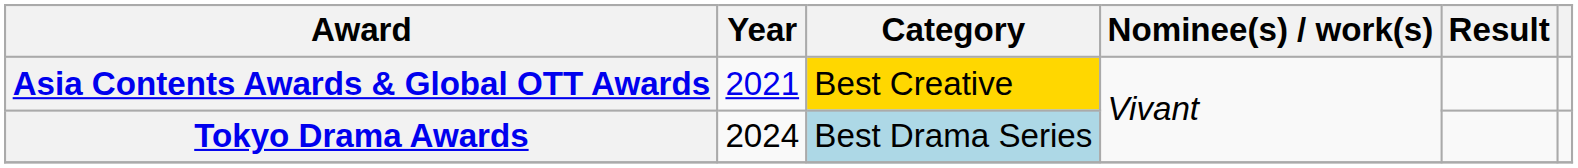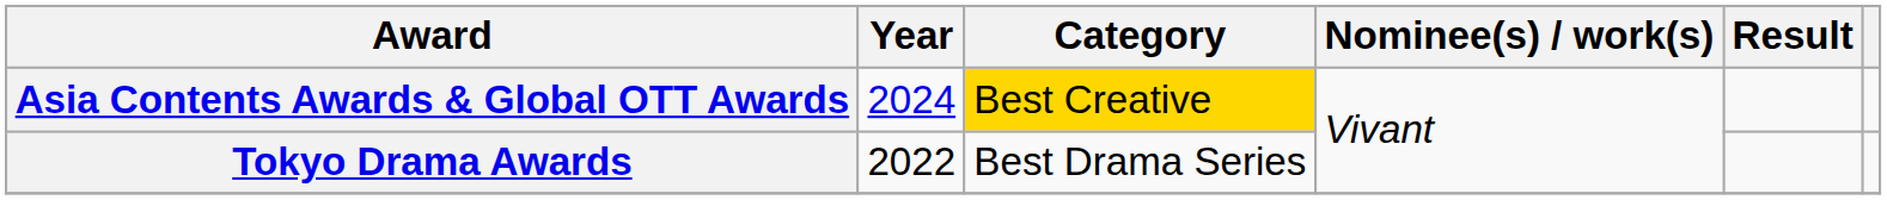 <table class="wikitable plainrowheaders sortable">
 <tr>
 <th scope="col">Award</th>
 <th scope="col">Year</th>
 <th scope="col">Category</th>
 <th scope="col">Nominee(s) / work(s)</th>
 <th scope="col">Result</th>
 <th scope="col" class="unsortable"></th>
 </tr>
 <tr>
 <th scope="row"><a href='#'>Asia Contents Awards & Global OTT Awards</a></th>
-<td style="text-align:center"><a href='#'>2021</a></td>
+<td style="text-align:center"><a href='#'>2024</a></td>
 <td style="background: gold;">Best Creative</td>
 <td rowspan=2><em>Vivant</em></td>
 <td></td>
 <td style="text-align:center"></td>
 </tr>
 <tr>
 <th scope="row"><a href='#'>Tokyo Drama Awards</a></th>
-<td style="text-align:center">2024</td>
-<td style="background: lightblue;">Best Drama Series</td>
+<td style="text-align:center">2022</td>
+<td>Best Drama Series</td>
 <td></td>
 <td style="text-align:center"></td>
 </tr>
 <tr>
 </tr>
 </table>
